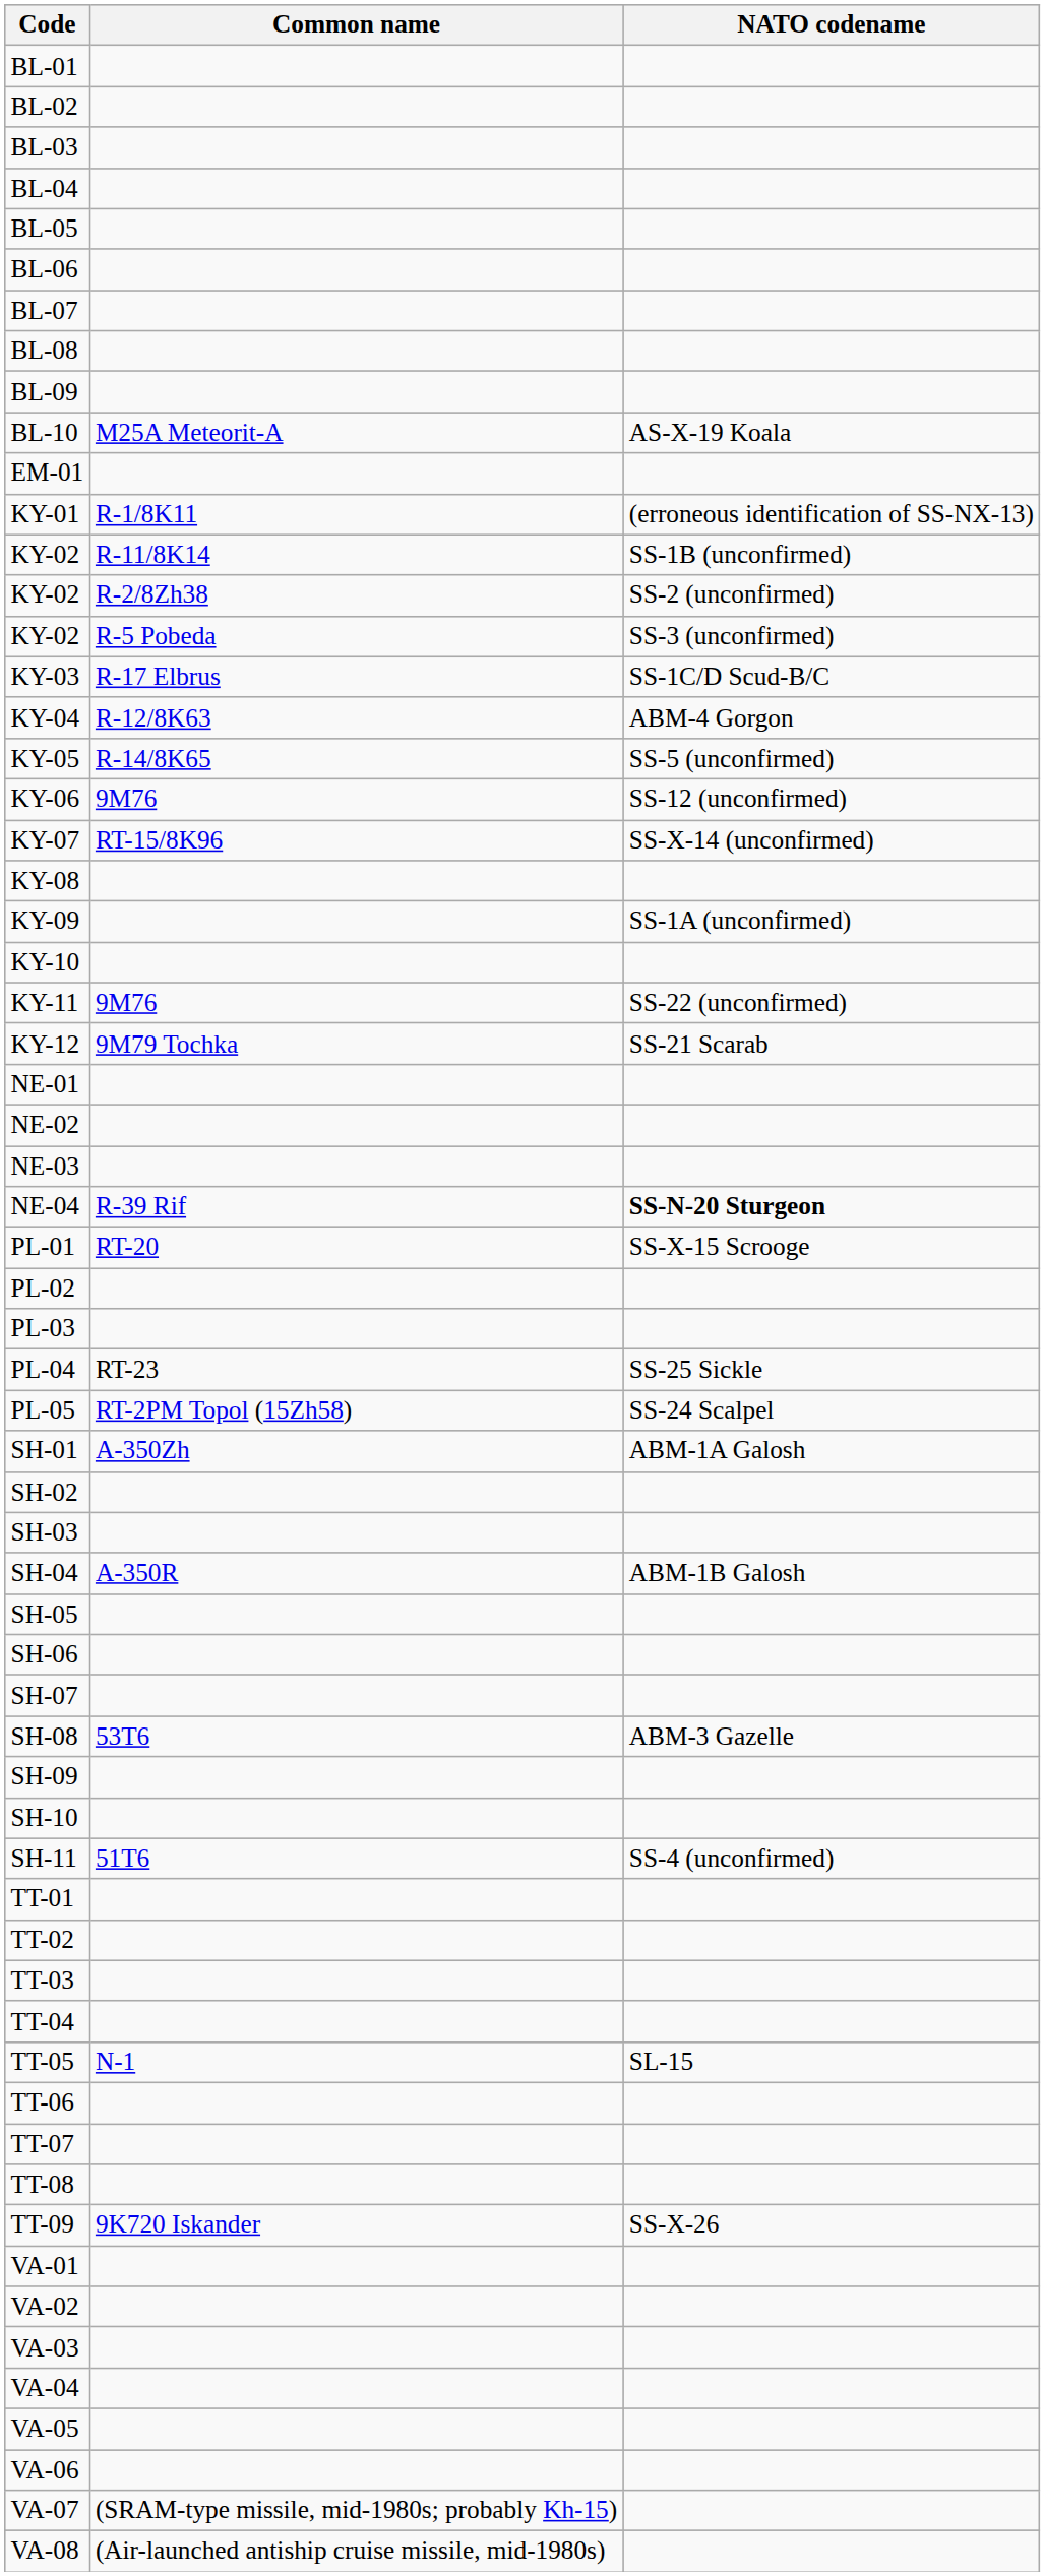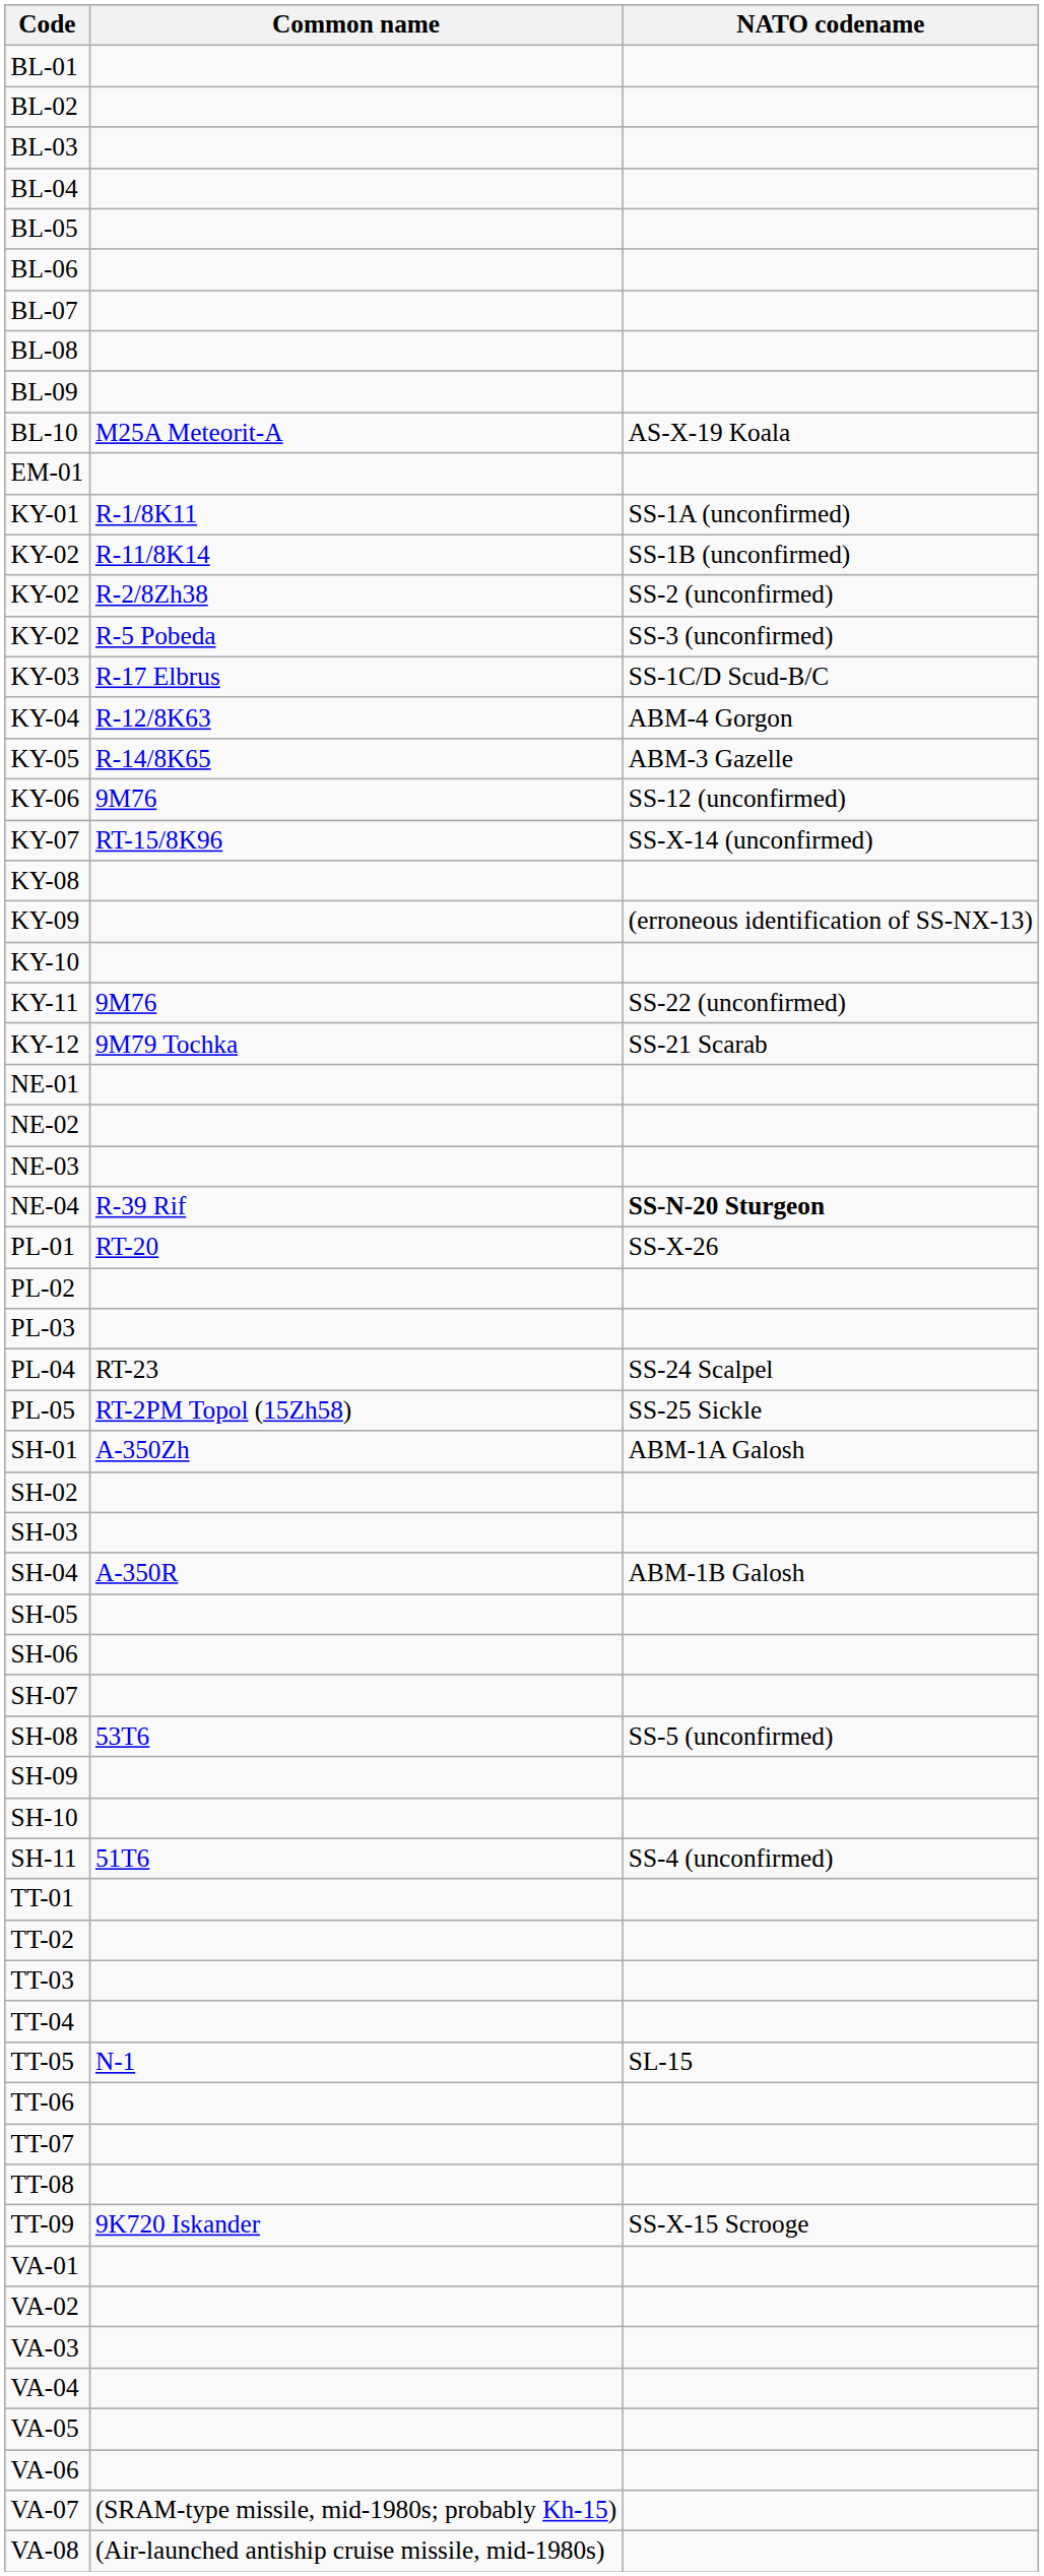 <table class="wikitable sortable">
 <tr>
 <th>Code</th>
 <th>Common name</th>
 <th>NATO codename</th>
 </tr>
 <tr>
 <td>BL-01</td>
 <td></td>
 <td></td>
 </tr>
 <tr>
 <td>BL-02</td>
 <td></td>
 <td></td>
 </tr>
 <tr>
 <td>BL-03</td>
 <td></td>
 <td></td>
 </tr>
 <tr>
 <td>BL-04</td>
 <td></td>
 <td></td>
 </tr>
 <tr>
 <td>BL-05</td>
 <td></td>
 <td></td>
 </tr>
 <tr>
 <td>BL-06</td>
 <td></td>
 <td></td>
 </tr>
 <tr>
 <td>BL-07</td>
 <td></td>
 <td></td>
 </tr>
 <tr>
 <td>BL-08</td>
 <td></td>
 <td></td>
 </tr>
 <tr>
 <td>BL-09</td>
 <td></td>
 <td></td>
 </tr>
 <tr>
 <td>BL-10</td>
 <td><a href='#'>M25A Meteorit-A</a></td>
 <td>AS-X-19 Koala</td>
 </tr>
 <tr>
 <td>EM-01</td>
 <td></td>
 <td></td>
 </tr>
 <tr>
 <td>KY-01</td>
 <td><a href='#'>R-1/8K11</a></td>
-<td>(erroneous identification of SS-NX-13)</td>
+<td>SS-1A (unconfirmed)</td>
 </tr>
 <tr>
 <td>KY-02</td>
 <td><a href='#'>R-11/8K14</a></td>
 <td>SS-1B (unconfirmed)</td>
 </tr>
 <tr>
 <td>KY-02</td>
 <td><a href='#'>R-2/8Zh38</a></td>
 <td>SS-2 (unconfirmed)</td>
 </tr>
 <tr>
 <td>KY-02</td>
 <td><a href='#'>R-5 Pobeda</a></td>
 <td>SS-3 (unconfirmed)</td>
 </tr>
 <tr>
 <td>KY-03</td>
 <td><a href='#'>R-17 Elbrus</a></td>
 <td>SS-1C/D Scud-B/C</td>
 </tr>
 <tr>
 <td>KY-04</td>
 <td><a href='#'>R-12/8K63</a></td>
 <td>ABM-4 Gorgon</td>
 </tr>
 <tr>
 <td>KY-05</td>
 <td><a href='#'>R-14/8K65</a></td>
-<td>SS-5 (unconfirmed)</td>
+<td>ABM-3 Gazelle</td>
 </tr>
 <tr>
 <td>KY-06</td>
 <td><a href='#'>9M76</a></td>
 <td>SS-12 (unconfirmed)</td>
 </tr>
 <tr>
 <td>KY-07</td>
 <td><a href='#'>RT-15/8K96</a></td>
 <td>SS-X-14 (unconfirmed)</td>
 </tr>
 <tr>
 <td>KY-08</td>
 <td></td>
 <td></td>
 </tr>
 <tr>
 <td>KY-09</td>
 <td></td>
-<td>SS-1A (unconfirmed)</td>
+<td>(erroneous identification of SS-NX-13)</td>
 </tr>
 <tr>
 <td>KY-10</td>
 <td></td>
 <td></td>
 </tr>
 <tr>
 <td>KY-11</td>
 <td><a href='#'>9M76</a></td>
 <td>SS-22 (unconfirmed)</td>
 </tr>
 <tr>
 <td>KY-12</td>
 <td><a href='#'>9M79 Tochka</a></td>
 <td>SS-21 Scarab</td>
 </tr>
 <tr>
 <td>NE-01</td>
 <td></td>
 <td></td>
 </tr>
 <tr>
 <td>NE-02</td>
 <td></td>
 <td></td>
 </tr>
 <tr>
 <td>NE-03</td>
 <td></td>
 <td></td>
 </tr>
 <tr>
 <td>NE-04</td>
 <td><a href='#'>R-39 Rif</a></td>
 <td><strong>SS-N-20 Sturgeon</strong></td>
 </tr>
 <tr>
 <td>PL-01</td>
 <td><a href='#'>RT-20</a></td>
-<td>SS-X-15 Scrooge</td>
+<td>SS-X-26</td>
 </tr>
 <tr>
 <td>PL-02</td>
 <td></td>
 <td></td>
 </tr>
 <tr>
 <td>PL-03</td>
 <td></td>
 <td></td>
 </tr>
 <tr>
 <td>PL-04</td>
 <td>RT-23</td>
-<td>SS-25 Sickle</td>
+<td>SS-24 Scalpel</td>
 </tr>
 <tr>
 <td>PL-05</td>
 <td><a href='#'>RT-2PM Topol</a> (<a href='#'>15Zh58</a>)</td>
-<td>SS-24 Scalpel</td>
+<td>SS-25 Sickle</td>
 </tr>
 <tr>
 <td>SH-01</td>
 <td><a href='#'>A-350Zh</a></td>
 <td>ABM-1A Galosh</td>
 </tr>
 <tr>
 <td>SH-02</td>
 <td></td>
 <td></td>
 </tr>
 <tr>
 <td>SH-03</td>
 <td></td>
 <td></td>
 </tr>
 <tr>
 <td>SH-04</td>
 <td><a href='#'>A-350R</a></td>
 <td>ABM-1B Galosh</td>
 </tr>
 <tr>
 <td>SH-05</td>
 <td></td>
 <td></td>
 </tr>
 <tr>
 <td>SH-06</td>
 <td></td>
 <td></td>
 </tr>
 <tr>
 <td>SH-07</td>
 <td></td>
 <td></td>
 </tr>
 <tr>
 <td>SH-08</td>
 <td><a href='#'>53T6</a></td>
-<td>ABM-3 Gazelle</td>
+<td>SS-5 (unconfirmed)</td>
 </tr>
 <tr>
 <td>SH-09</td>
 <td></td>
 <td></td>
 </tr>
 <tr>
 <td>SH-10</td>
 <td></td>
 <td></td>
 </tr>
 <tr>
 <td>SH-11</td>
 <td><a href='#'>51T6</a></td>
 <td>SS-4 (unconfirmed)</td>
 </tr>
 <tr>
 <td>TT-01</td>
 <td></td>
 <td></td>
 </tr>
 <tr>
 <td>TT-02</td>
 <td></td>
 <td></td>
 </tr>
 <tr>
 <td>TT-03</td>
 <td></td>
 <td></td>
 </tr>
 <tr>
 <td>TT-04</td>
 <td></td>
 <td></td>
 </tr>
 <tr>
 <td>TT-05</td>
 <td><a href='#'>N-1</a></td>
 <td>SL-15</td>
 </tr>
 <tr>
 <td>TT-06</td>
 <td></td>
 <td></td>
 </tr>
 <tr>
 <td>TT-07</td>
 <td></td>
 <td></td>
 </tr>
 <tr>
 <td>TT-08</td>
 <td></td>
 <td></td>
 </tr>
 <tr>
 <td>TT-09</td>
 <td><a href='#'>9K720 Iskander</a></td>
-<td>SS-X-26</td>
+<td>SS-X-15 Scrooge</td>
 </tr>
 <tr>
 <td>VA-01</td>
 <td></td>
 <td></td>
 </tr>
 <tr>
 <td>VA-02</td>
 <td></td>
 <td></td>
 </tr>
 <tr>
 <td>VA-03</td>
 <td></td>
 <td></td>
 </tr>
 <tr>
 <td>VA-04</td>
 <td></td>
 <td></td>
 </tr>
 <tr>
 <td>VA-05</td>
 <td></td>
 <td></td>
 </tr>
 <tr>
 <td>VA-06</td>
 <td></td>
 <td></td>
 </tr>
 <tr>
 <td>VA-07</td>
 <td>(SRAM-type missile, mid-1980s; probably <a href='#'>Kh-15</a>)</td>
 <td></td>
 </tr>
 <tr>
 <td>VA-08</td>
 <td>(Air-launched antiship cruise missile, mid-1980s)</td>
 <td></td>
 </tr>
 </table>
